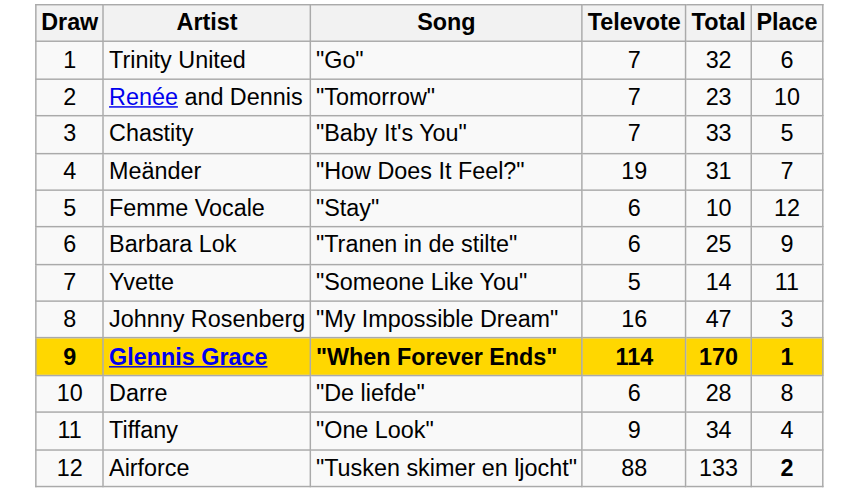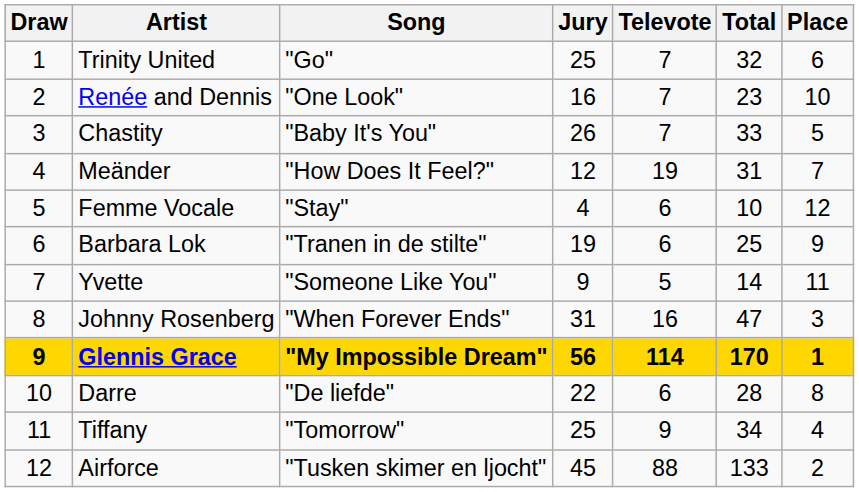 <table class="sortable wikitable" style="margin: 1em auto 1em auto; text-align:center">
 <tr>
 <th>Draw</th>
 <th>Artist</th>
 <th>Song</th>
+<th>Jury</th>
 <th>Televote</th>
 <th>Total</th>
 <th>Place</th>
 </tr>
 <tr>
 <td>1</td>
 <td align="left">Trinity United</td>
 <td align="left">"Go"</td>
+<td>25</td>
 <td>7</td>
 <td>32</td>
 <td>6</td>
 </tr>
 <tr>
 <td>2</td>
 <td align="left"><a href='#'>Renée</a> and Dennis</td>
-<td align="left">"Tomorrow"</td>
+<td align="left">"One Look"</td>
+<td>16</td>
 <td>7</td>
 <td>23</td>
 <td>10</td>
 </tr>
 <tr>
 <td>3</td>
 <td align="left">Chastity</td>
 <td align="left">"Baby It's You"</td>
+<td>26</td>
 <td>7</td>
 <td>33</td>
 <td>5</td>
 </tr>
 <tr>
 <td>4</td>
 <td align="left">Meänder</td>
 <td align="left">"How Does It Feel?"</td>
+<td>12</td>
 <td>19</td>
 <td>31</td>
 <td>7</td>
 </tr>
 <tr>
 <td>5</td>
 <td align="left">Femme Vocale</td>
 <td align="left">"Stay"</td>
+<td>4</td>
 <td>6</td>
 <td>10</td>
 <td>12</td>
 </tr>
 <tr>
 <td>6</td>
 <td align="left">Barbara Lok</td>
 <td align="left">"Tranen in de stilte"</td>
+<td>19</td>
 <td>6</td>
 <td>25</td>
 <td>9</td>
 </tr>
 <tr>
 <td>7</td>
 <td align="left">Yvette</td>
 <td align="left">"Someone Like You"</td>
+<td>9</td>
 <td>5</td>
 <td>14</td>
 <td>11</td>
 </tr>
 <tr>
 <td>8</td>
 <td align="left">Johnny Rosenberg</td>
-<td align="left">"My Impossible Dream"</td>
+<td align="left">"When Forever Ends"</td>
+<td>31</td>
 <td>16</td>
 <td>47</td>
 <td>3</td>
 </tr>
 <tr style="font-weight:bold; background:gold;">
 <td>9</td>
 <td align="left"><a href='#'>Glennis Grace</a></td>
-<td align="left">"When Forever Ends"</td>
+<td align="left">"My Impossible Dream"</td>
+<td>56</td>
 <td>114</td>
 <td>170</td>
 <td>1</td>
 </tr>
 <tr>
 <td>10</td>
 <td align="left">Darre</td>
 <td align="left">"De liefde"</td>
+<td>22</td>
 <td>6</td>
 <td>28</td>
 <td>8</td>
 </tr>
 <tr>
 <td>11</td>
 <td align="left">Tiffany</td>
-<td align="left">"One Look"</td>
+<td align="left">"Tomorrow"</td>
+<td>25</td>
 <td>9</td>
 <td>34</td>
 <td>4</td>
 </tr>
 <tr>
 <td>12</td>
 <td align="left">Airforce</td>
 <td align="left">"Tusken skimer en ljocht"</td>
+<td>45</td>
 <td>88</td>
 <td>133</td>
-<td><strong>2</strong></td>
+<td>2</td>
 </tr>
 </table>
